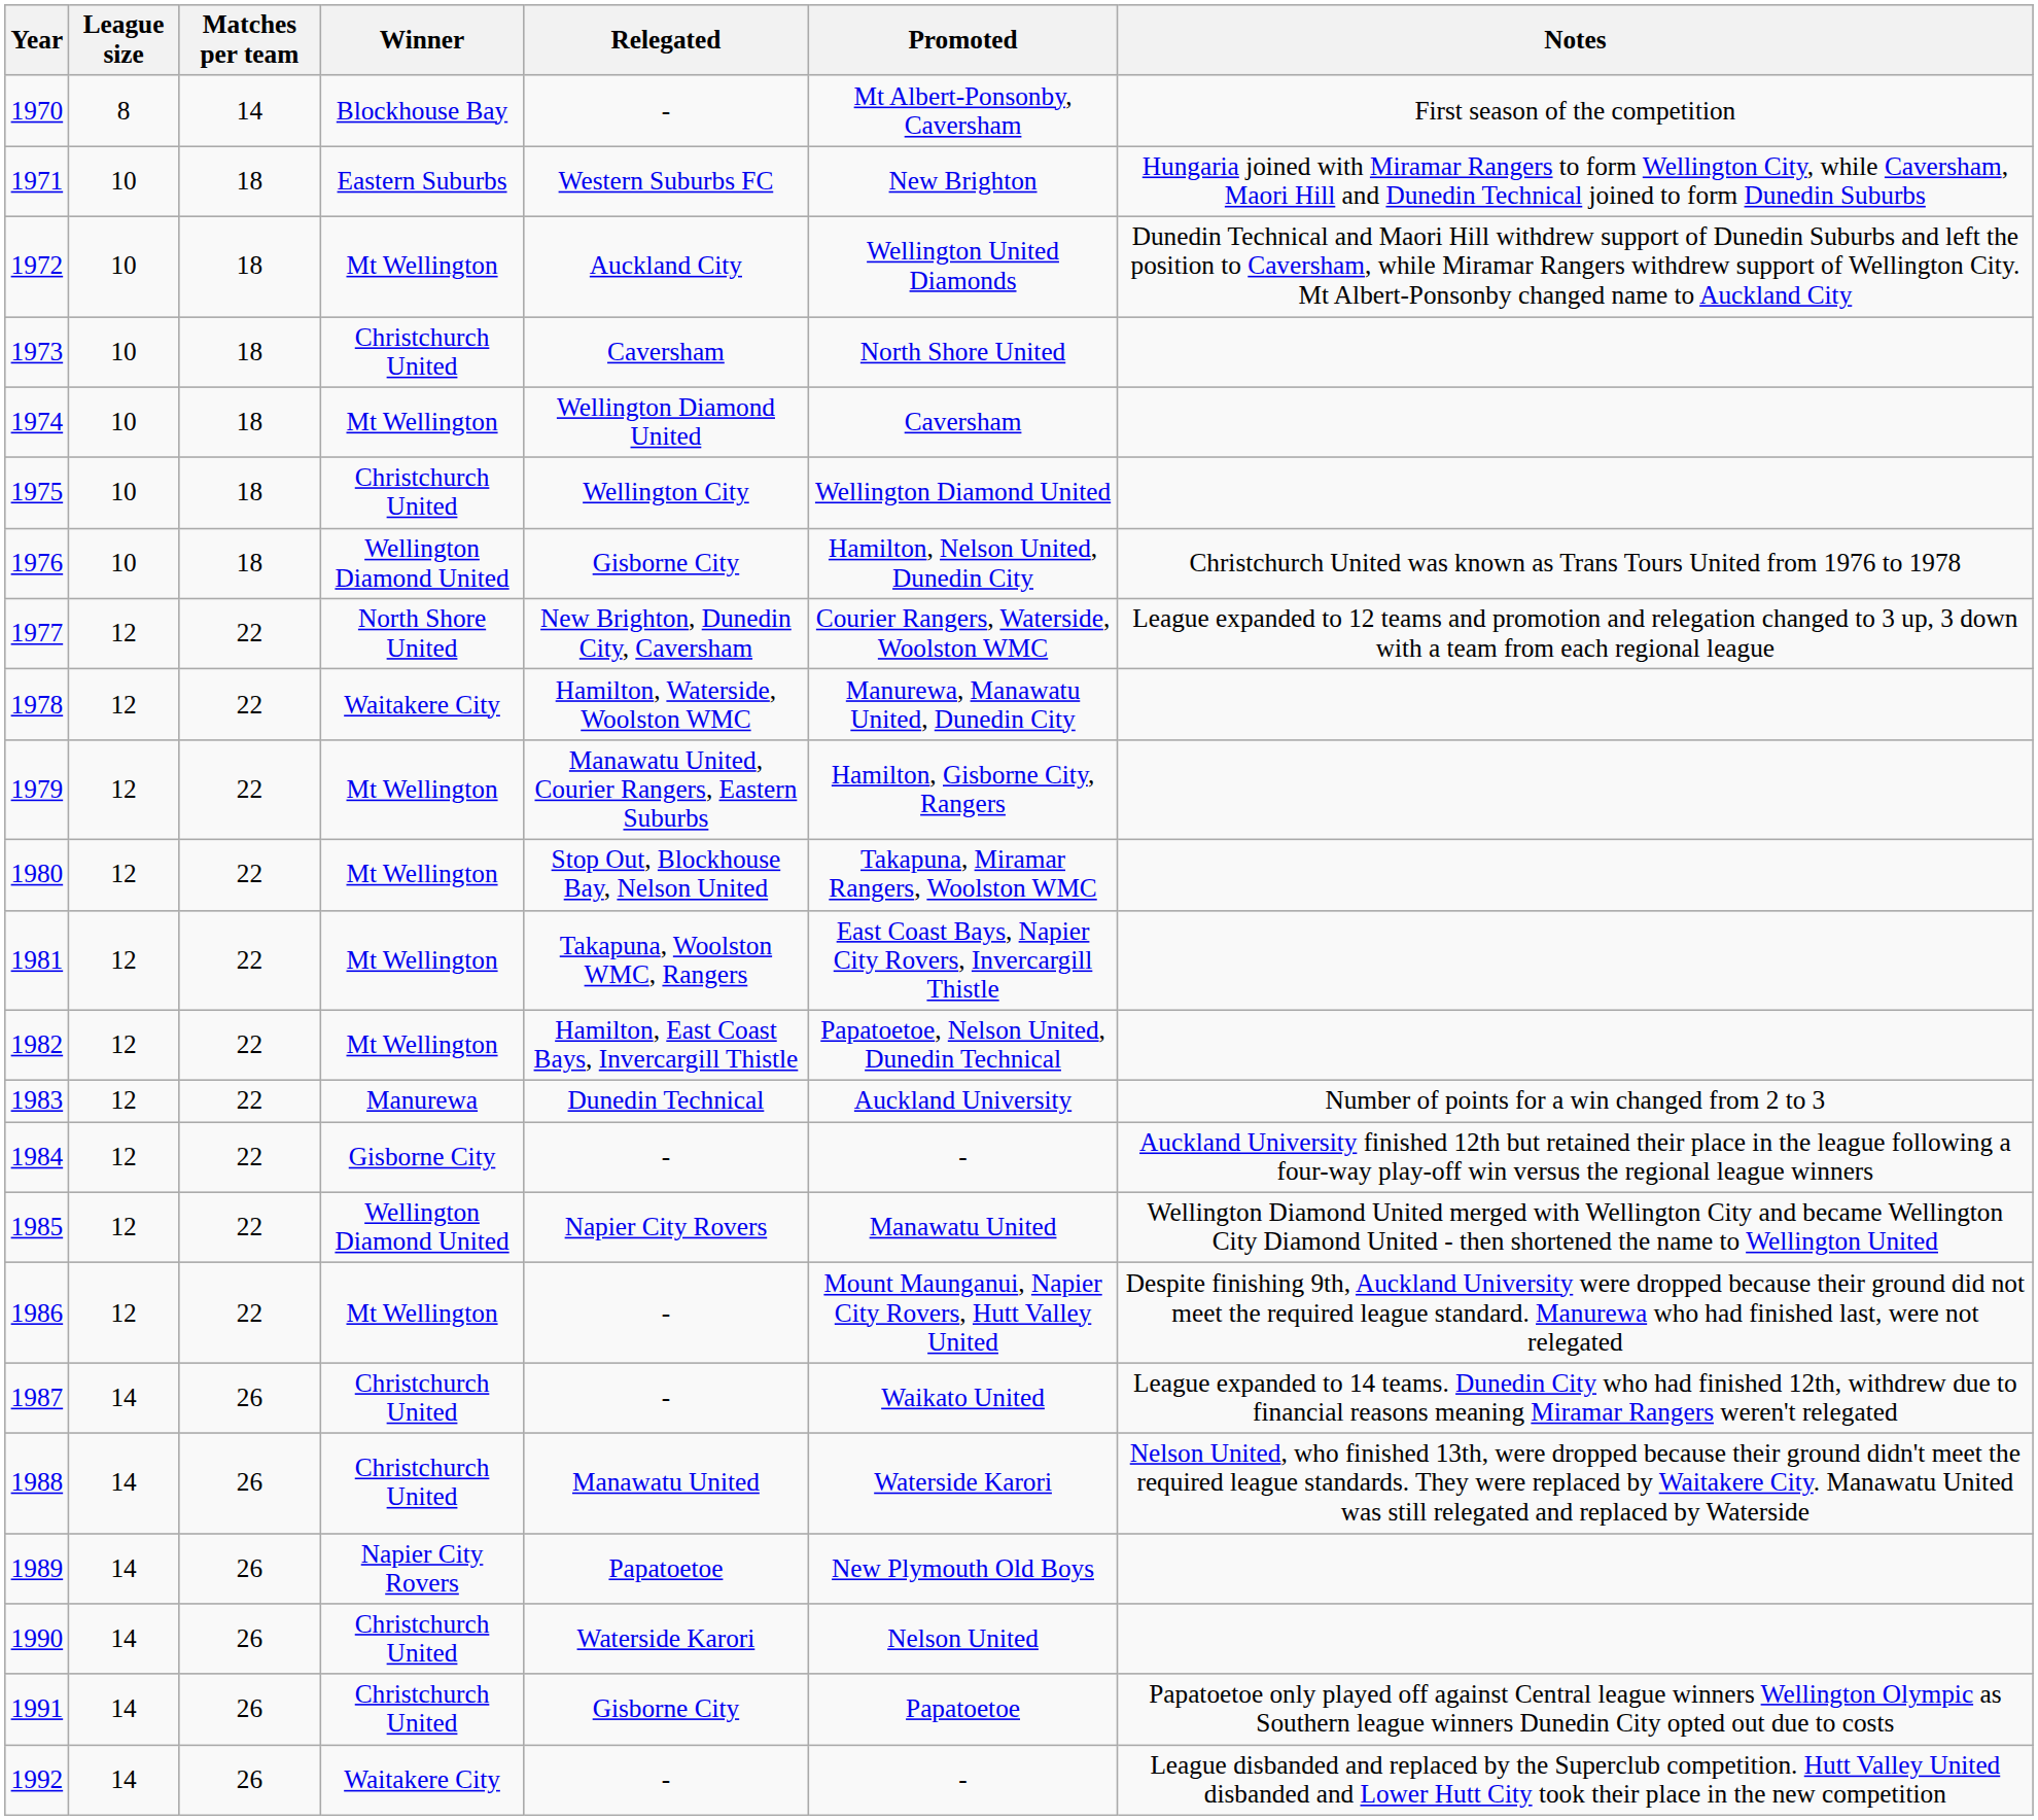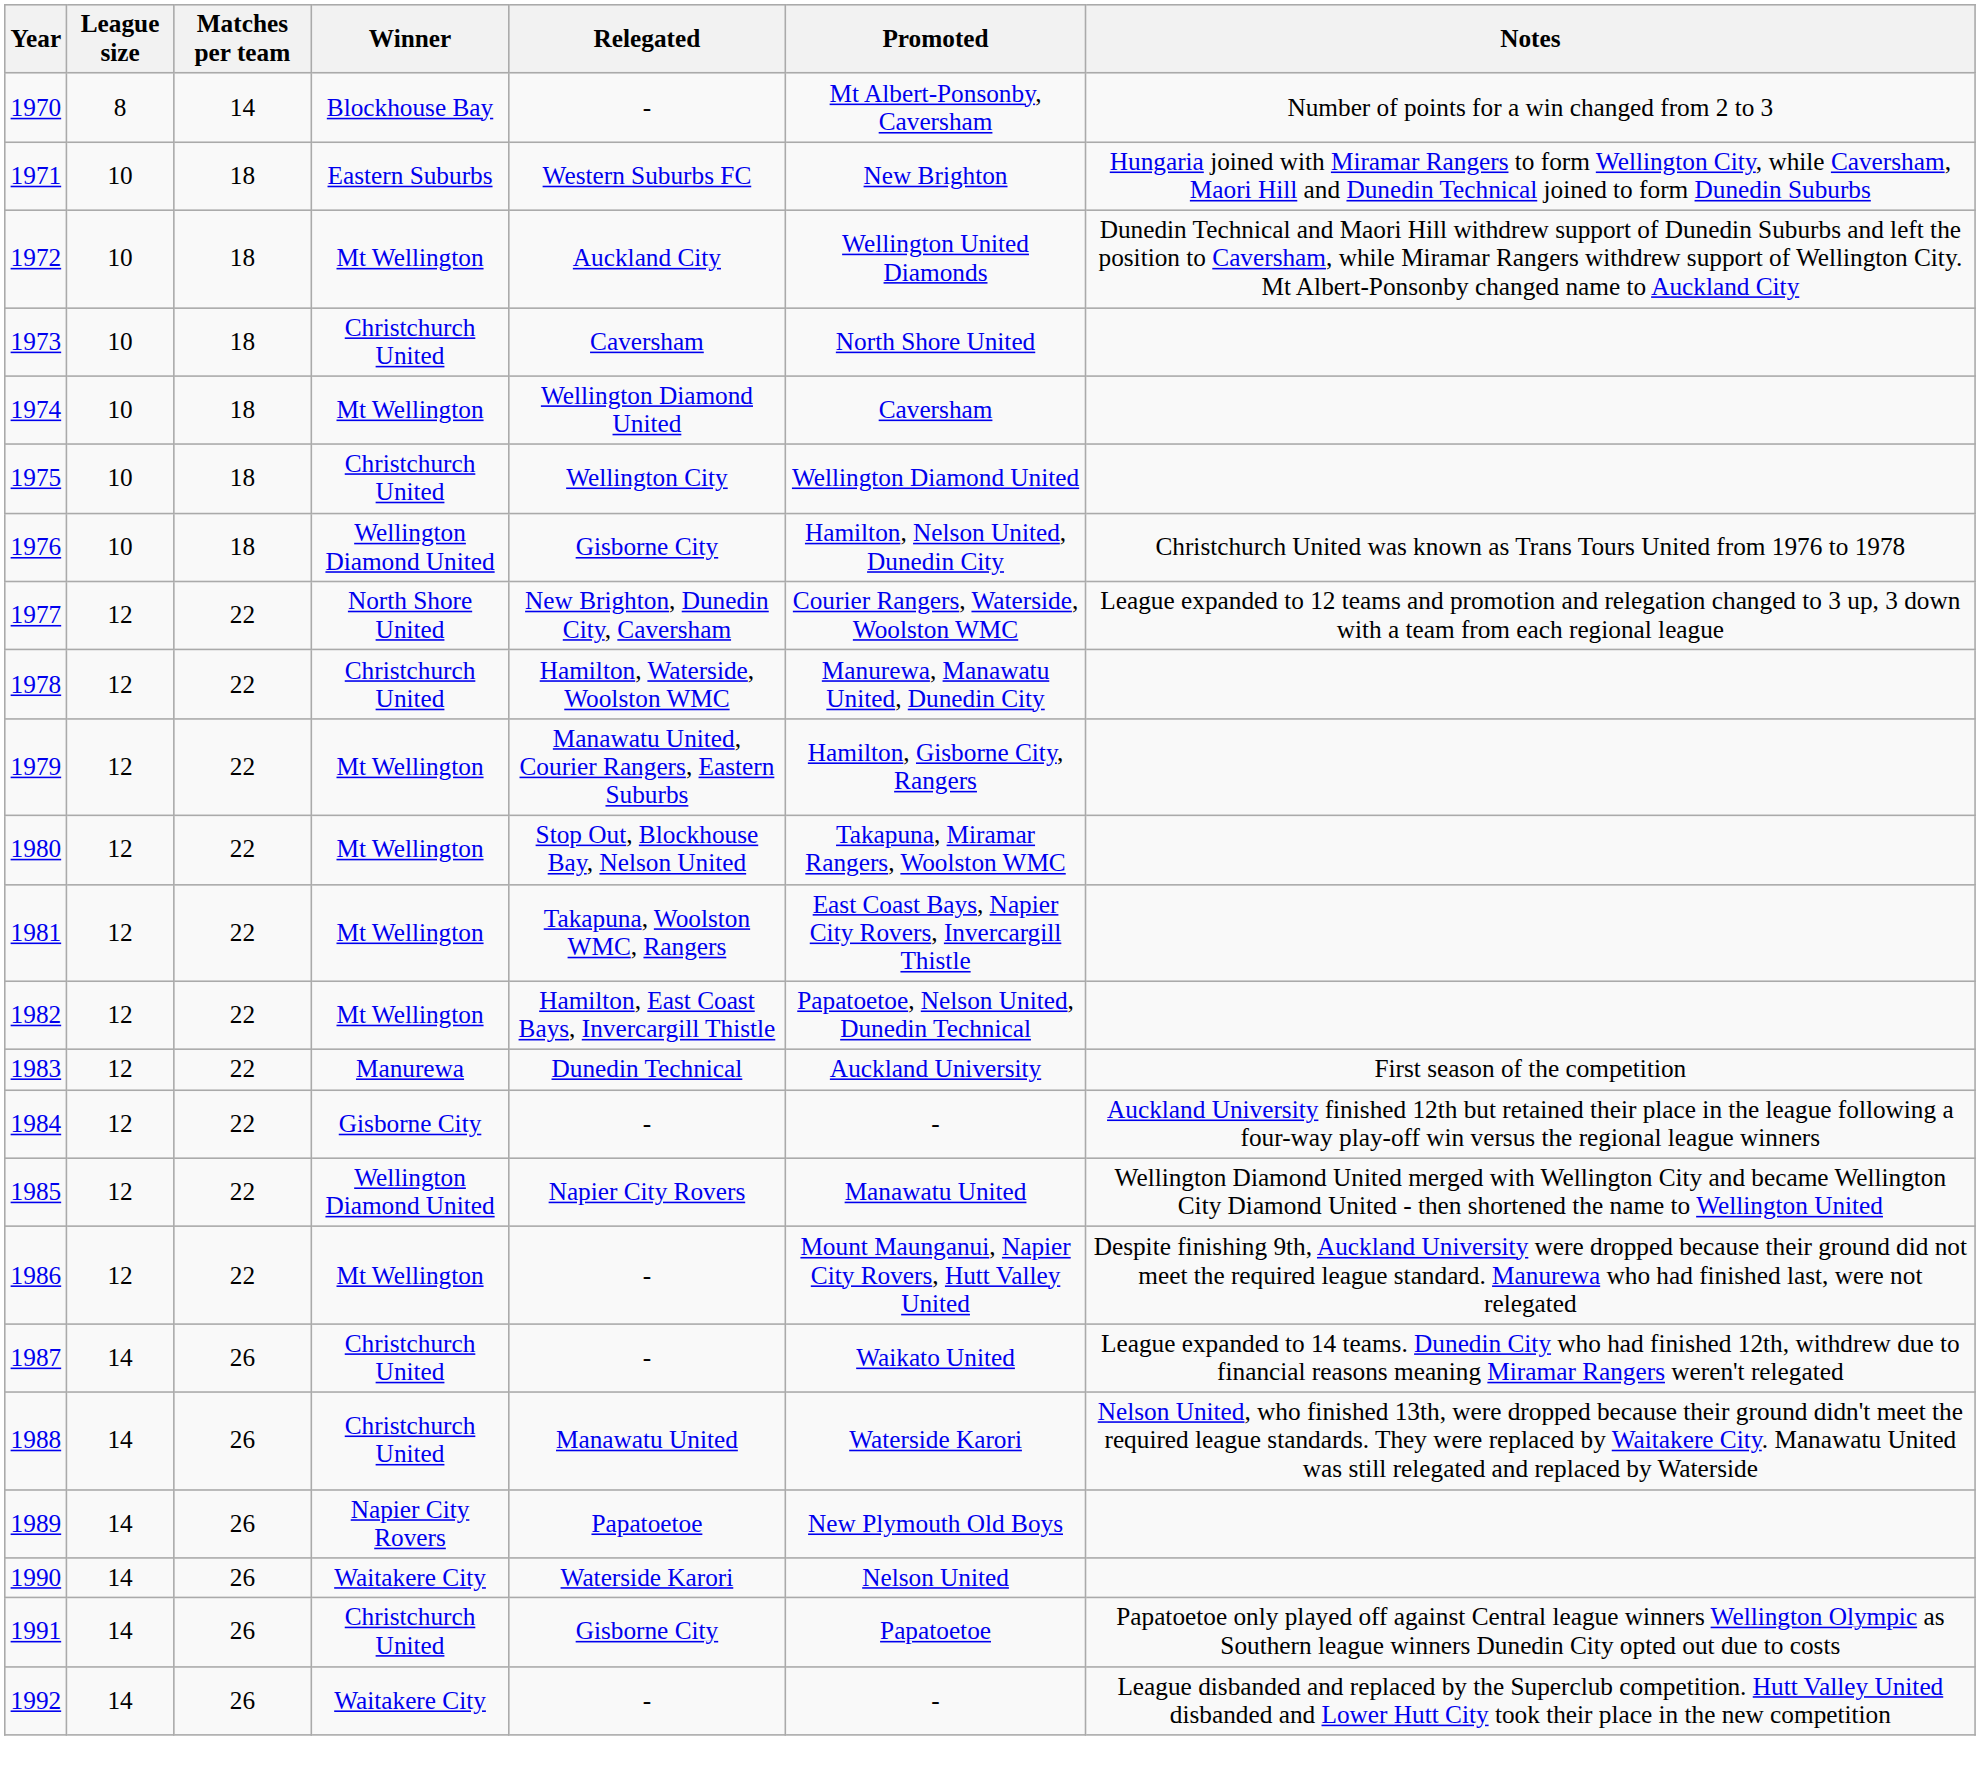 <table class="wikitable">
 <tr align=center>
 <th>Year</th>
 <th>League size</th>
 <th>Matches per team</th>
 <th>Winner</th>
 <th>Relegated</th>
 <th>Promoted</th>
 <th>Notes</th>
 </tr>
 <tr align=center>
 <td><a href='#'>1970</a></td>
 <td>8</td>
 <td>14</td>
 <td><a href='#'>Blockhouse Bay</a></td>
 <td>-</td>
 <td><a href='#'>Mt Albert-Ponsonby</a>, <a href='#'>Caversham</a></td>
-<td>First season of the competition</td>
+<td>Number of points for a win changed from 2 to 3</td>
 </tr>
 <tr align=center>
 <td><a href='#'>1971</a></td>
 <td>10</td>
 <td>18</td>
 <td><a href='#'>Eastern Suburbs</a></td>
 <td><a href='#'>Western Suburbs FC</a></td>
 <td><a href='#'>New Brighton</a></td>
 <td><a href='#'>Hungaria</a> joined with <a href='#'>Miramar Rangers</a> to form <a href='#'>Wellington City</a>, while <a href='#'>Caversham</a>, <a href='#'>Maori Hill</a> and <a href='#'>Dunedin Technical</a> joined to form <a href='#'>Dunedin Suburbs</a></td>
 </tr>
 <tr align=center>
 <td><a href='#'>1972</a></td>
 <td>10</td>
 <td>18</td>
 <td><a href='#'>Mt Wellington</a></td>
 <td><a href='#'>Auckland City</a></td>
 <td><a href='#'>Wellington United Diamonds</a></td>
 <td>Dunedin Technical and Maori Hill withdrew support of Dunedin Suburbs and left the position to <a href='#'>Caversham</a>, while Miramar Rangers withdrew support of Wellington City. Mt Albert-Ponsonby changed name to <a href='#'>Auckland City</a></td>
 </tr>
 <tr align=center>
 <td><a href='#'>1973</a></td>
 <td>10</td>
 <td>18</td>
 <td><a href='#'>Christchurch United</a></td>
 <td><a href='#'>Caversham</a></td>
 <td><a href='#'>North Shore United</a></td>
 <td></td>
 </tr>
 <tr align=center>
 <td><a href='#'>1974</a></td>
 <td>10</td>
 <td>18</td>
 <td><a href='#'>Mt Wellington</a></td>
 <td><a href='#'>Wellington Diamond United</a></td>
 <td><a href='#'>Caversham</a></td>
 <td></td>
 </tr>
 <tr align=center>
 <td><a href='#'>1975</a></td>
 <td>10</td>
 <td>18</td>
 <td><a href='#'>Christchurch United</a></td>
 <td><a href='#'>Wellington City</a></td>
 <td><a href='#'>Wellington Diamond United</a></td>
 <td></td>
 </tr>
 <tr align=center>
 <td><a href='#'>1976</a></td>
 <td>10</td>
 <td>18</td>
 <td><a href='#'>Wellington Diamond United</a></td>
 <td><a href='#'>Gisborne City</a></td>
 <td><a href='#'>Hamilton</a>, <a href='#'>Nelson United</a>, <a href='#'>Dunedin City</a></td>
 <td>Christchurch United was known as Trans Tours United from 1976 to 1978</td>
 </tr>
 <tr align=center>
 <td><a href='#'>1977</a></td>
 <td>12</td>
 <td>22</td>
 <td><a href='#'>North Shore United</a></td>
 <td><a href='#'>New Brighton</a>, <a href='#'>Dunedin City</a>, <a href='#'>Caversham</a></td>
 <td><a href='#'>Courier Rangers</a>, <a href='#'>Waterside</a>, <a href='#'>Woolston WMC</a></td>
 <td>League expanded to 12 teams and promotion and relegation changed to 3 up, 3 down with a team from each regional league</td>
 </tr>
 <tr align=center>
 <td><a href='#'>1978</a></td>
 <td>12</td>
 <td>22</td>
-<td><a href='#'>Waitakere City</a></td>
+<td><a href='#'>Christchurch United</a></td>
 <td><a href='#'>Hamilton</a>, <a href='#'>Waterside</a>, <a href='#'>Woolston WMC</a></td>
 <td><a href='#'>Manurewa</a>, <a href='#'>Manawatu United</a>, <a href='#'>Dunedin City</a></td>
 <td></td>
 </tr>
 <tr align=center>
 <td><a href='#'>1979</a></td>
 <td>12</td>
 <td>22</td>
 <td><a href='#'>Mt Wellington</a></td>
 <td><a href='#'>Manawatu United</a>, <a href='#'>Courier Rangers</a>, <a href='#'>Eastern Suburbs</a></td>
 <td><a href='#'>Hamilton</a>, <a href='#'>Gisborne City</a>, <a href='#'>Rangers</a></td>
 <td></td>
 </tr>
 <tr align=center>
 <td><a href='#'>1980</a></td>
 <td>12</td>
 <td>22</td>
 <td><a href='#'>Mt Wellington</a></td>
 <td><a href='#'>Stop Out</a>, <a href='#'>Blockhouse Bay</a>, <a href='#'>Nelson United</a></td>
 <td><a href='#'>Takapuna</a>, <a href='#'>Miramar Rangers</a>, <a href='#'>Woolston WMC</a></td>
 <td></td>
 </tr>
 <tr align=center>
 <td><a href='#'>1981</a></td>
 <td>12</td>
 <td>22</td>
 <td><a href='#'>Mt Wellington</a></td>
 <td><a href='#'>Takapuna</a>, <a href='#'>Woolston WMC</a>, <a href='#'>Rangers</a></td>
 <td><a href='#'>East Coast Bays</a>, <a href='#'>Napier City Rovers</a>, <a href='#'>Invercargill Thistle</a></td>
 <td></td>
 </tr>
 <tr align=center>
 <td><a href='#'>1982</a></td>
 <td>12</td>
 <td>22</td>
 <td><a href='#'>Mt Wellington</a></td>
 <td><a href='#'>Hamilton</a>, <a href='#'>East Coast Bays</a>, <a href='#'>Invercargill Thistle</a></td>
 <td><a href='#'>Papatoetoe</a>, <a href='#'>Nelson United</a>, <a href='#'>Dunedin Technical</a></td>
 <td></td>
 </tr>
 <tr align=center>
 <td><a href='#'>1983</a></td>
 <td>12</td>
 <td>22</td>
 <td><a href='#'>Manurewa</a></td>
 <td><a href='#'>Dunedin Technical</a></td>
 <td><a href='#'>Auckland University</a></td>
-<td>Number of points for a win changed from 2 to 3</td>
+<td>First season of the competition</td>
 </tr>
 <tr align=center>
 <td><a href='#'>1984</a></td>
 <td>12</td>
 <td>22</td>
 <td><a href='#'>Gisborne City</a></td>
 <td>-</td>
 <td>-</td>
 <td><a href='#'>Auckland University</a> finished 12th but retained their place in the league following a four-way play-off win versus the regional league winners</td>
 </tr>
 <tr align=center>
 <td><a href='#'>1985</a></td>
 <td>12</td>
 <td>22</td>
 <td><a href='#'>Wellington Diamond United</a></td>
 <td><a href='#'>Napier City Rovers</a></td>
 <td><a href='#'>Manawatu United</a></td>
 <td>Wellington Diamond United merged with Wellington City and became Wellington City Diamond United - then shortened the name to <a href='#'>Wellington United</a></td>
 </tr>
 <tr align=center>
 <td><a href='#'>1986</a></td>
 <td>12</td>
 <td>22</td>
 <td><a href='#'>Mt Wellington</a></td>
 <td>-</td>
 <td><a href='#'>Mount Maunganui</a>, <a href='#'>Napier City Rovers</a>, <a href='#'>Hutt Valley United</a></td>
 <td>Despite finishing 9th, <a href='#'>Auckland University</a> were dropped because their ground did not meet the required league standard. <a href='#'>Manurewa</a> who had finished last, were not relegated</td>
 </tr>
 <tr align=center>
 <td><a href='#'>1987</a></td>
 <td>14</td>
 <td>26</td>
 <td><a href='#'>Christchurch United</a></td>
 <td>-</td>
 <td><a href='#'>Waikato United</a></td>
 <td>League expanded to 14 teams. <a href='#'>Dunedin City</a> who had finished 12th, withdrew due to financial reasons meaning <a href='#'>Miramar Rangers</a> weren't relegated</td>
 </tr>
 <tr align=center>
 <td><a href='#'>1988</a></td>
 <td>14</td>
 <td>26</td>
 <td><a href='#'>Christchurch United</a></td>
 <td><a href='#'>Manawatu United</a></td>
 <td><a href='#'>Waterside Karori</a></td>
 <td><a href='#'>Nelson United</a>, who finished 13th, were dropped because their ground didn't meet the required league standards. They were replaced by <a href='#'>Waitakere City</a>. Manawatu United was still relegated and replaced by Waterside</td>
 </tr>
 <tr align=center>
 <td><a href='#'>1989</a></td>
 <td>14</td>
 <td>26</td>
 <td><a href='#'>Napier City Rovers</a></td>
 <td><a href='#'>Papatoetoe</a></td>
 <td><a href='#'>New Plymouth Old Boys</a></td>
 <td></td>
 </tr>
 <tr align=center>
 <td><a href='#'>1990</a></td>
 <td>14</td>
 <td>26</td>
-<td><a href='#'>Christchurch United</a></td>
+<td><a href='#'>Waitakere City</a></td>
 <td><a href='#'>Waterside Karori</a></td>
 <td><a href='#'>Nelson United</a></td>
 <td></td>
 </tr>
 <tr align=center>
 <td><a href='#'>1991</a></td>
 <td>14</td>
 <td>26</td>
 <td><a href='#'>Christchurch United</a></td>
 <td><a href='#'>Gisborne City</a></td>
 <td><a href='#'>Papatoetoe</a></td>
 <td>Papatoetoe only played off against Central league winners <a href='#'>Wellington Olympic</a> as Southern league winners Dunedin City opted out due to costs</td>
 </tr>
 <tr align=center>
 <td><a href='#'>1992</a></td>
 <td>14</td>
 <td>26</td>
 <td><a href='#'>Waitakere City</a></td>
 <td>-</td>
 <td>-</td>
 <td>League disbanded and replaced by the Superclub competition. <a href='#'>Hutt Valley United</a> disbanded and <a href='#'>Lower Hutt City</a> took their place in the new competition</td>
 </tr>
 </table>
